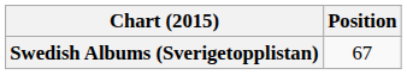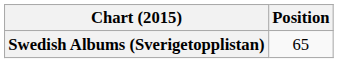 <table class="wikitable plainrowheaders" style="text-align:center">
 <tr>
 <th scope="col">Chart (2015)</th>
 <th scope="col">Position</th>
 </tr>
 <tr>
 <th scope="row">Swedish Albums (Sverigetopplistan)</th>
-<td>67</td>
+<td>65</td>
 </tr>
 </table>
